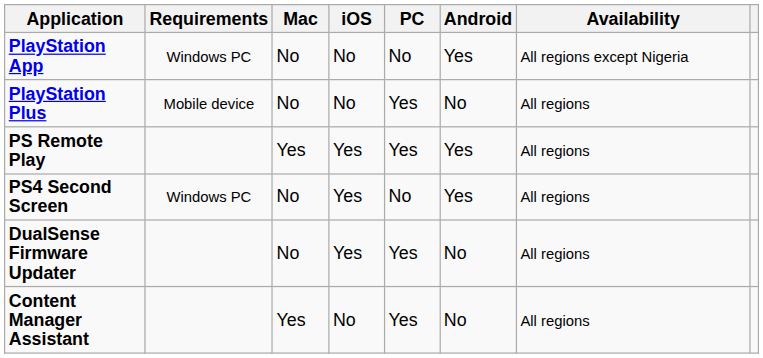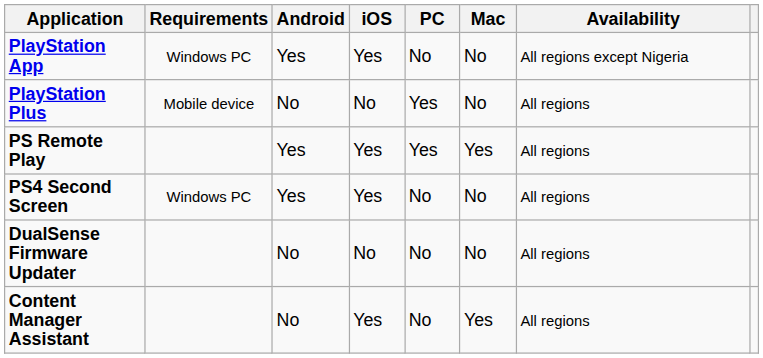 <table class="wikitable sortable" style="width:100%; font-size:92%;">
 <tr>
 <th style="width:20%;">Application</th>
 <th style="width:12%;">Requirements</th>
-<th style="width:8%;">Mac</th>
+<th style="width:8%;">Android</th>
 <th style="width:8%;">iOS</th>
 <th style="width:8%;">PC</th>
-<th style="width:8%;">Android</th>
+<th style="width:8%;">Mac</th>
 <th style="width:44%;">Availability</th>
 <th class="unsortable"></th>
 </tr>
 <tr>
 <td><strong><a href='#'>PlayStation App</a></strong></td>
 <td align=center><small>Windows PC</small></td>
+<td> Yes</td>
+<td> Yes</td>
 <td> No</td>
 <td> No</td>
-<td> No</td>
-<td> Yes</td>
 <td><small>All regions except Nigeria</small></td>
 <td></td>
 </tr>
 <tr>
 <td><strong><a href='#'>PlayStation Plus</a></strong></td>
 <td align=center><small>Mobile device</small></td>
 <td> No</td>
 <td> No</td>
 <td> Yes</td>
 <td> No</td>
 <td><small>All regions</small></td>
 <td></td>
 </tr>
 <tr>
 <td><strong>PS Remote Play</strong></td>
 <td align=center></td>
 <td> Yes</td>
 <td> Yes</td>
 <td> Yes</td>
 <td> Yes</td>
 <td><small>All regions</small></td>
 <td></td>
 </tr>
 <tr>
 <td><strong>PS4 Second Screen</strong></td>
 <td align=center><small>Windows PC</small></td>
+<td> Yes</td>
+<td> Yes</td>
+<td> No</td>
+<td> No</td>
+<td><small>All regions</small></td>
+<td></td>
+</tr>
+<tr>
+<td><strong>DualSense Firmware Updater</strong></td>
+<td></td>
+<td> No</td>
+<td> No</td>
+<td> No</td>
+<td> No</td>
+<td><small>All regions</small></td>
+<td></td>
+</tr>
+<tr>
+<td><strong>Content Manager Assistant</strong></td>
+<td></td>
 <td> No</td>
 <td> Yes</td>
 <td> No</td>
 <td> Yes</td>
 <td><small>All regions</small></td>
 <td></td>
 </tr>
-<tr>
-<td><strong>DualSense Firmware Updater</strong></td>
-<td></td>
-<td> No</td>
-<td> Yes</td>
-<td> Yes</td>
-<td> No</td>
-<td><small>All regions</small></td>
-<td></td>
-</tr>
-<tr>
-<td><strong>Content Manager Assistant</strong></td>
-<td></td>
-<td> Yes</td>
-<td> No</td>
-<td> Yes</td>
-<td> No</td>
-<td><small>All regions</small></td>
-<td></td>
-</tr>
 </table>
